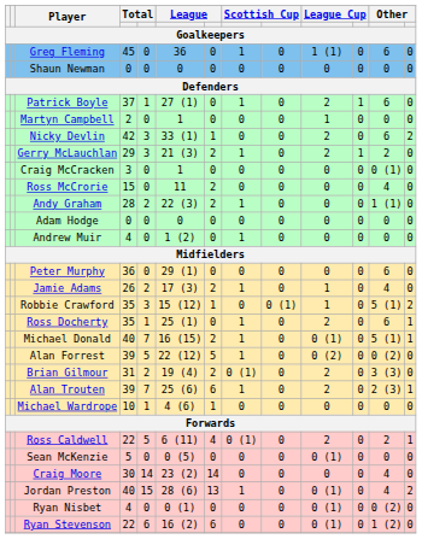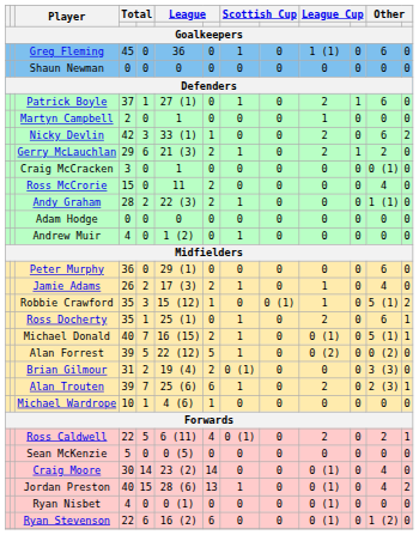 <table class="wikitable" style="text-align: center">
 <tr align="center" style="background:#9C9C9C">
 <th rowspan="2"></th>
 <th rowspan="2"></th>
 <th rowspan="2">Player</th>
 <th colspan="2">Total</th>
 <th colspan="2"><a href='#'>League</a></th>
 <th colspan="2"><a href='#'>Scottish Cup</a></th>
 <th colspan="2"><a href='#'>League Cup</a></th>
 <th colspan="2">Other</th>
 </tr>
 <tr style="background:#DCDCDC">
 <th></th>
 <th></th>
 <th></th>
 <th></th>
 <th></th>
 <th></th>
 <th></th>
 <th></th>
 <th></th>
 <th></th>
 </tr>
 <tr align="center" style="background:#DCDCDC">
 <th colspan="15">Goalkeepers</th>
 </tr>
 <tr align="center" style="background:#7EC0EE">
 <td></td>
 <td></td>
 <td><a href='#'>Greg Fleming</a></td>
 <td>45 </td>
 <td>0 </td>
 <td>36 </td>
 <td>0 </td>
 <td>1 </td>
 <td>0 </td>
 <td>1 (1) </td>
 <td>0 </td>
 <td>6 </td>
 <td>0 </td>
 </tr>
 <tr align="center" style="background:#7EC0EE">
 <td></td>
 <td></td>
 <td>Shaun Newman</td>
 <td>0 </td>
 <td>0 </td>
 <td>0 </td>
 <td>0 </td>
 <td>0 </td>
 <td>0 </td>
 <td>0 </td>
 <td>0 </td>
 <td>0 </td>
 <td>0 </td>
 </tr>
 <tr align="center" style="background:#7EC0EE">
 <th colspan="15">Defenders</th>
 </tr>
 <tr align="center" style="background:#B9FFC5">
 <td></td>
 <td></td>
 <td><a href='#'>Patrick Boyle</a></td>
 <td>37 </td>
 <td>1 </td>
 <td>27 (1) </td>
 <td>0 </td>
 <td>1 </td>
 <td>0 </td>
 <td>2 </td>
 <td>1 </td>
 <td>6 </td>
 <td>0 </td>
 </tr>
 <tr align="center" style="background:#B9FFC5">
 <td></td>
 <td></td>
 <td><a href='#'>Martyn Campbell</a></td>
 <td>2 </td>
 <td>0 </td>
 <td>1 </td>
 <td>0 </td>
 <td>0 </td>
 <td>0 </td>
 <td>1 </td>
 <td>0 </td>
 <td>0 </td>
 <td>0 </td>
 </tr>
 <tr align="center" style="background:#B9FFC5">
 <td></td>
 <td></td>
 <td><a href='#'>Nicky Devlin</a></td>
 <td>42 </td>
 <td>3 </td>
 <td>33 (1) </td>
 <td>1 </td>
 <td>0 </td>
 <td>0 </td>
 <td>2 </td>
 <td>0 </td>
 <td>6 </td>
 <td>2 </td>
 </tr>
 <tr align="center" style="background:#B9FFC5">
 <td></td>
 <td></td>
 <td><a href='#'>Gerry McLauchlan</a></td>
 <td>29 </td>
-<td>3 </td>
+<td>6 </td>
 <td>21 (3) </td>
 <td>2 </td>
 <td>1 </td>
 <td>0 </td>
 <td>2 </td>
 <td>1 </td>
 <td>2 </td>
 <td>0 </td>
 </tr>
 <tr align="center" style="background:#B9FFC5">
 <td></td>
 <td></td>
 <td>Craig McCracken</td>
 <td>3 </td>
 <td>0 </td>
 <td>1 </td>
 <td>0 </td>
 <td>0 </td>
 <td>0 </td>
 <td>0 </td>
 <td>0 </td>
 <td>0 (1) </td>
 <td>0 </td>
 </tr>
 <tr align="center" style="background:#B9FFC5">
 <td></td>
 <td></td>
 <td><a href='#'>Ross McCrorie</a></td>
 <td>15 </td>
 <td>0 </td>
 <td>11 </td>
 <td>2 </td>
 <td>0 </td>
 <td>0 </td>
 <td>0 </td>
 <td>0 </td>
 <td>4 </td>
 <td>0 </td>
 </tr>
 <tr align="center" style="background:#B9FFC5">
 <td></td>
 <td></td>
 <td><a href='#'>Andy Graham</a></td>
 <td>28 </td>
 <td>2 </td>
 <td>22 (3) </td>
 <td>2 </td>
 <td>1 </td>
 <td>0 </td>
 <td>0 </td>
 <td>0 </td>
 <td>1 (1) </td>
 <td>0 </td>
 </tr>
 <tr align="center" style="background:#B9FFC5">
 <td></td>
 <td></td>
 <td>Adam Hodge</td>
 <td>0 </td>
 <td>0 </td>
 <td>0 </td>
 <td>0 </td>
 <td>0 </td>
 <td>0 </td>
 <td>0 </td>
 <td>0 </td>
 <td>0 </td>
 <td>0 </td>
 </tr>
 <tr align="center" style="background:#B9FFC5">
 <td></td>
 <td></td>
 <td>Andrew Muir</td>
 <td>4 </td>
 <td>0 </td>
 <td>1 (2) </td>
 <td>0 </td>
 <td>1 </td>
 <td>0 </td>
 <td>0 </td>
 <td>0 </td>
 <td>0 </td>
 <td>0 </td>
 </tr>
 <tr align="center" style="background:#DCDCDC">
 <th colspan="15">Midfielders</th>
 </tr>
 <tr align="center" style="background:#FFEBAD">
 <td></td>
 <td></td>
 <td><a href='#'>Peter Murphy</a></td>
 <td>36 </td>
 <td>0 </td>
 <td>29 (1) </td>
 <td>0 </td>
 <td>0 </td>
 <td>0 </td>
 <td>0 </td>
 <td>0 </td>
 <td>6 </td>
 <td>0 </td>
 </tr>
 <tr align="center" style="background:#FFEBAD">
 <td></td>
 <td></td>
 <td><a href='#'>Jamie Adams</a></td>
 <td>26 </td>
 <td>2 </td>
 <td>17 (3) </td>
 <td>2 </td>
 <td>1 </td>
 <td>0 </td>
 <td>1 </td>
 <td>0 </td>
 <td>4 </td>
 <td>0 </td>
 </tr>
 <tr align="center" style="background:#FFEBAD">
 <td></td>
 <td></td>
 <td>Robbie Crawford</td>
 <td>35 </td>
 <td>3 </td>
 <td>15 (12) </td>
 <td>1 </td>
 <td>0 </td>
 <td>0 (1) </td>
 <td>1 </td>
 <td>0 </td>
 <td>5 (1) </td>
 <td>2 </td>
 </tr>
 <tr align="center" style="background:#FFEBAD">
 <td></td>
 <td></td>
 <td><a href='#'>Ross Docherty</a></td>
 <td>35 </td>
 <td>1 </td>
 <td>25 (1)</td>
 <td>0 </td>
 <td>1 </td>
 <td>0 </td>
 <td>2 </td>
 <td>0 </td>
 <td>6 </td>
 <td>1 </td>
 </tr>
 <tr align="center" style="background:#FFEBAD">
 <td></td>
 <td></td>
 <td>Michael Donald</td>
 <td>40 </td>
 <td>7 </td>
 <td>16 (15) </td>
 <td>2 </td>
 <td>1 </td>
 <td>0 </td>
 <td>0 (1) </td>
 <td>0 </td>
 <td>5 (1) </td>
 <td>1 </td>
 </tr>
 <tr align="center" style="background:#FFEBAD">
 <td></td>
 <td></td>
 <td>Alan Forrest</td>
 <td>39 </td>
 <td>5 </td>
 <td>22 (12) </td>
 <td>5 </td>
 <td>1 </td>
 <td>0 </td>
 <td>0 (2) </td>
 <td>0 </td>
 <td>0 (2) </td>
 <td>0 </td>
 </tr>
 <tr align="center" style="background:#FFEBAD">
 <td></td>
 <td></td>
 <td><a href='#'>Brian Gilmour</a></td>
 <td>31 </td>
 <td>2 </td>
 <td>19 (4) </td>
 <td>2 </td>
 <td>0 (1)</td>
 <td>0 </td>
-<td>2 </td>
+<td>0 </td>
 <td>0 </td>
 <td>3 (3) </td>
 <td>0 </td>
 </tr>
 <tr align="center" style="background:#FFEBAD">
 <td></td>
 <td></td>
 <td><a href='#'>Alan Trouten</a></td>
 <td>39 </td>
 <td>7 </td>
 <td>25 (6) </td>
 <td>6 </td>
 <td>1 </td>
 <td>0 </td>
 <td>2 </td>
 <td>0 </td>
 <td>2 (3) </td>
 <td>1 </td>
 </tr>
 <tr align="center" style="background:#FFEBAD">
 <td></td>
 <td></td>
 <td><a href='#'>Michael Wardrope</a></td>
 <td>10 </td>
 <td>1 </td>
 <td>4 (6) </td>
 <td>1 </td>
 <td>0 </td>
 <td>0 </td>
 <td>0 </td>
 <td>0 </td>
 <td>0 </td>
 <td>0 </td>
 </tr>
 <tr align="left" style="background:#DCDCDC">
 <th colspan="15">Forwards</th>
 </tr>
 <tr align="center" style="background:#FFCBCB">
 <td></td>
 <td></td>
 <td><a href='#'>Ross Caldwell</a></td>
 <td>22 </td>
 <td>5 </td>
 <td>6 (11) </td>
 <td>4 </td>
 <td>0 (1) </td>
 <td>0 </td>
 <td>2 </td>
 <td>0 </td>
 <td>2 </td>
 <td>1 </td>
 </tr>
 <tr align="center" style="background:#FFCBCB">
 <td></td>
 <td></td>
 <td>Sean McKenzie</td>
 <td>5 </td>
 <td>0 </td>
 <td>0 (5) </td>
 <td>0 </td>
 <td>0 </td>
 <td>0 </td>
-<td>0 (1) </td>
+<td>0 </td>
 <td>0 </td>
 <td>0 </td>
 <td>0 </td>
 </tr>
 <tr align="center" style="background:#FFCBCB">
 <td></td>
 <td></td>
 <td><a href='#'>Craig Moore</a></td>
 <td>30 </td>
 <td>14 </td>
 <td>23 (2) </td>
 <td>14 </td>
 <td>0 </td>
 <td>0 </td>
-<td>0 </td>
+<td>0 (1) </td>
 <td>0 </td>
 <td>4 </td>
 <td>0 </td>
 </tr>
 <tr align="center" style="background:#FFCBCB">
 <td></td>
 <td></td>
 <td>Jordan Preston</td>
 <td>40 </td>
 <td>15 </td>
 <td>28 (6) </td>
 <td>13 </td>
 <td>1 </td>
 <td>0 </td>
 <td>0 (1) </td>
 <td>0 </td>
 <td>4 </td>
 <td>2 </td>
 </tr>
 <tr align="center" style="background:#FFCBCB">
 <td></td>
 <td></td>
 <td>Ryan Nisbet</td>
 <td>4 </td>
 <td>0 </td>
 <td>0 (1) </td>
 <td>0 </td>
 <td>0 </td>
 <td>0 </td>
 <td>0 (1) </td>
 <td>0 </td>
-<td>0 (2) </td>
+<td>0 </td>
 <td>0 </td>
 </tr>
 <tr align="center" style="background:#FFCBCB">
 <td></td>
 <td></td>
 <td><a href='#'>Ryan Stevenson</a></td>
 <td>22 </td>
 <td>6 </td>
 <td>16 (2) </td>
 <td>6 </td>
 <td>0 </td>
 <td>0 </td>
 <td>0 (1) </td>
 <td>0 </td>
 <td>1 (2) </td>
 <td>0 </td>
 </tr>
 <tr align="center" style="background:#FFCBCB">
 </tr>
 </table>
